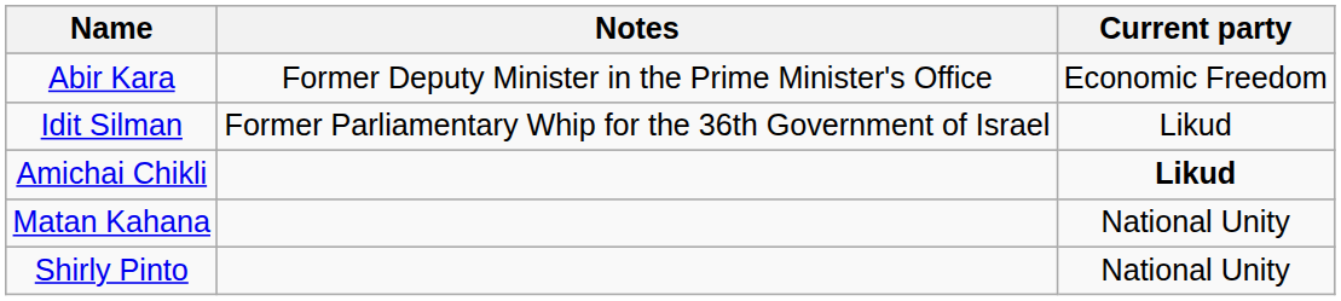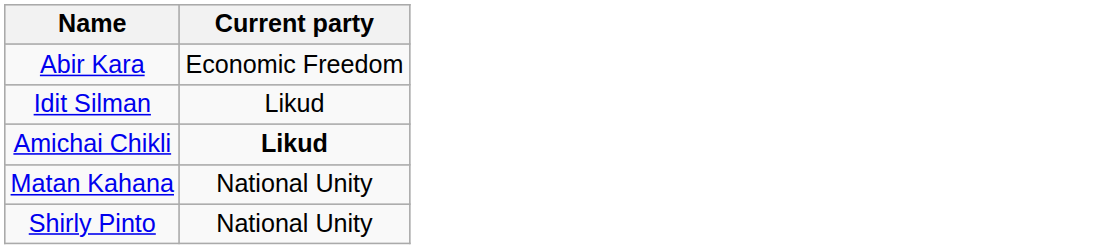 <table class="wikitable" style="text-align: center;">
 <tr>
 <th>Name</th>
-<th>Notes</th>
 <th>Current party</th>
 </tr>
 <tr>
 <td><a href='#'>Abir Kara</a></td>
-<td>Former Deputy Minister in the Prime Minister's Office</td>
 <td>Economic Freedom</td>
 </tr>
 <tr>
 <td><a href='#'>Idit Silman</a></td>
-<td>Former Parliamentary Whip for the 36th Government of Israel</td>
 <td>Likud</td>
 </tr>
 <tr>
 <td><a href='#'>Amichai Chikli</a></td>
-<td></td>
 <td><strong>Likud</strong></td>
 </tr>
 <tr>
 <td><a href='#'>Matan Kahana</a></td>
-<td></td>
 <td>National Unity</td>
 </tr>
 <tr>
 <td><a href='#'>Shirly Pinto</a></td>
-<td></td>
 <td>National Unity</td>
 </tr>
 </table>
